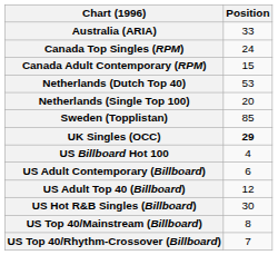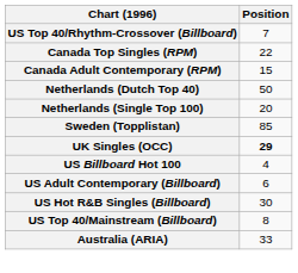 <table class="wikitable sortable plainrowheaders" style="text-align:center">
 <tr>
 <th>Chart (1996)</th>
 <th>Position</th>
 </tr>
 <tr>
-<th scope="row">Australia (ARIA)</th>
-<td>33</td>
+<th scope="row">US Top 40/Rhythm-Crossover (<em>Billboard</em>)</th>
+<td>7</td>
 </tr>
 <tr>
 <th scope="row">Canada Top Singles (<em>RPM</em>)</th>
-<td>24</td>
+<td>22</td>
 </tr>
 <tr>
 <th scope="row">Canada Adult Contemporary (<em>RPM</em>)</th>
 <td>15</td>
 </tr>
 <tr>
 <th scope="row">Netherlands (Dutch Top 40)</th>
-<td>53</td>
+<td>50</td>
 </tr>
 <tr>
 <th scope="row">Netherlands (Single Top 100)</th>
 <td>20</td>
 </tr>
 <tr>
 <th scope="row">Sweden (Topplistan)</th>
 <td>85</td>
 </tr>
 <tr>
 <th scope="row">UK Singles (OCC)</th>
 <td><strong>29</strong></td>
 </tr>
 <tr>
 <th scope="row">US <em>Billboard</em> Hot 100</th>
 <td>4</td>
 </tr>
 <tr>
 <th scope="row">US Adult Contemporary (<em>Billboard</em>)</th>
 <td>6</td>
 </tr>
 <tr>
-<th scope="row">US Adult Top 40 (<em>Billboard</em>)</th>
-<td>12</td>
-</tr>
-<tr>
 <th scope="row">US Hot R&B Singles (<em>Billboard</em>)</th>
 <td>30</td>
 </tr>
 <tr>
 <th scope="row">US Top 40/Mainstream (<em>Billboard</em>)</th>
 <td>8</td>
 </tr>
 <tr>
-<th scope="row">US Top 40/Rhythm-Crossover (<em>Billboard</em>)</th>
-<td>7</td>
+<th scope="row">Australia (ARIA)</th>
+<td>33</td>
 </tr>
 </table>
